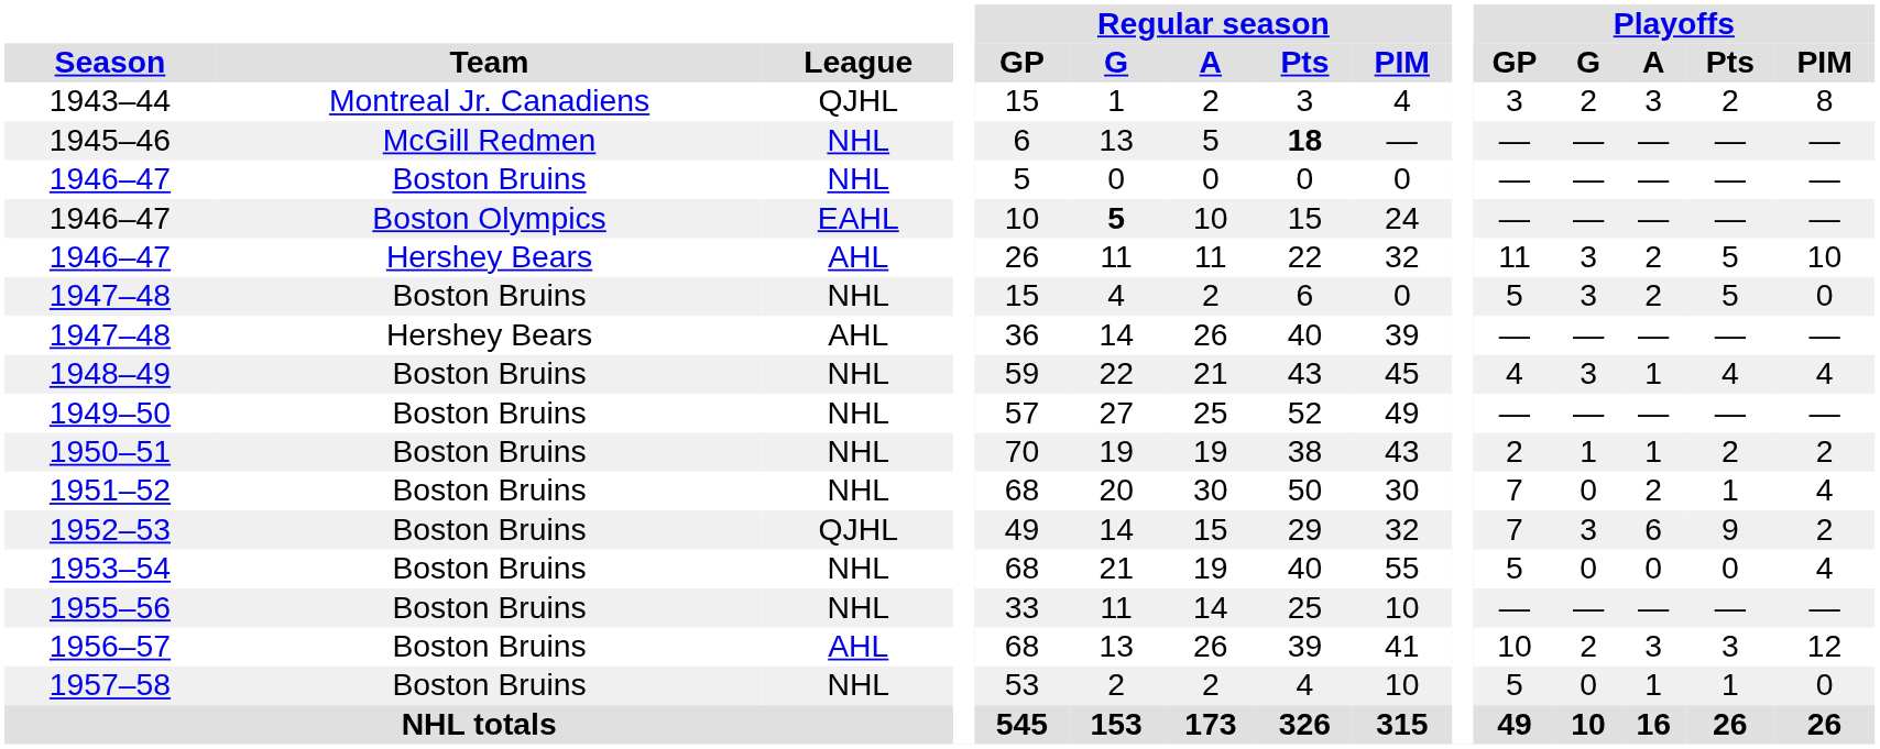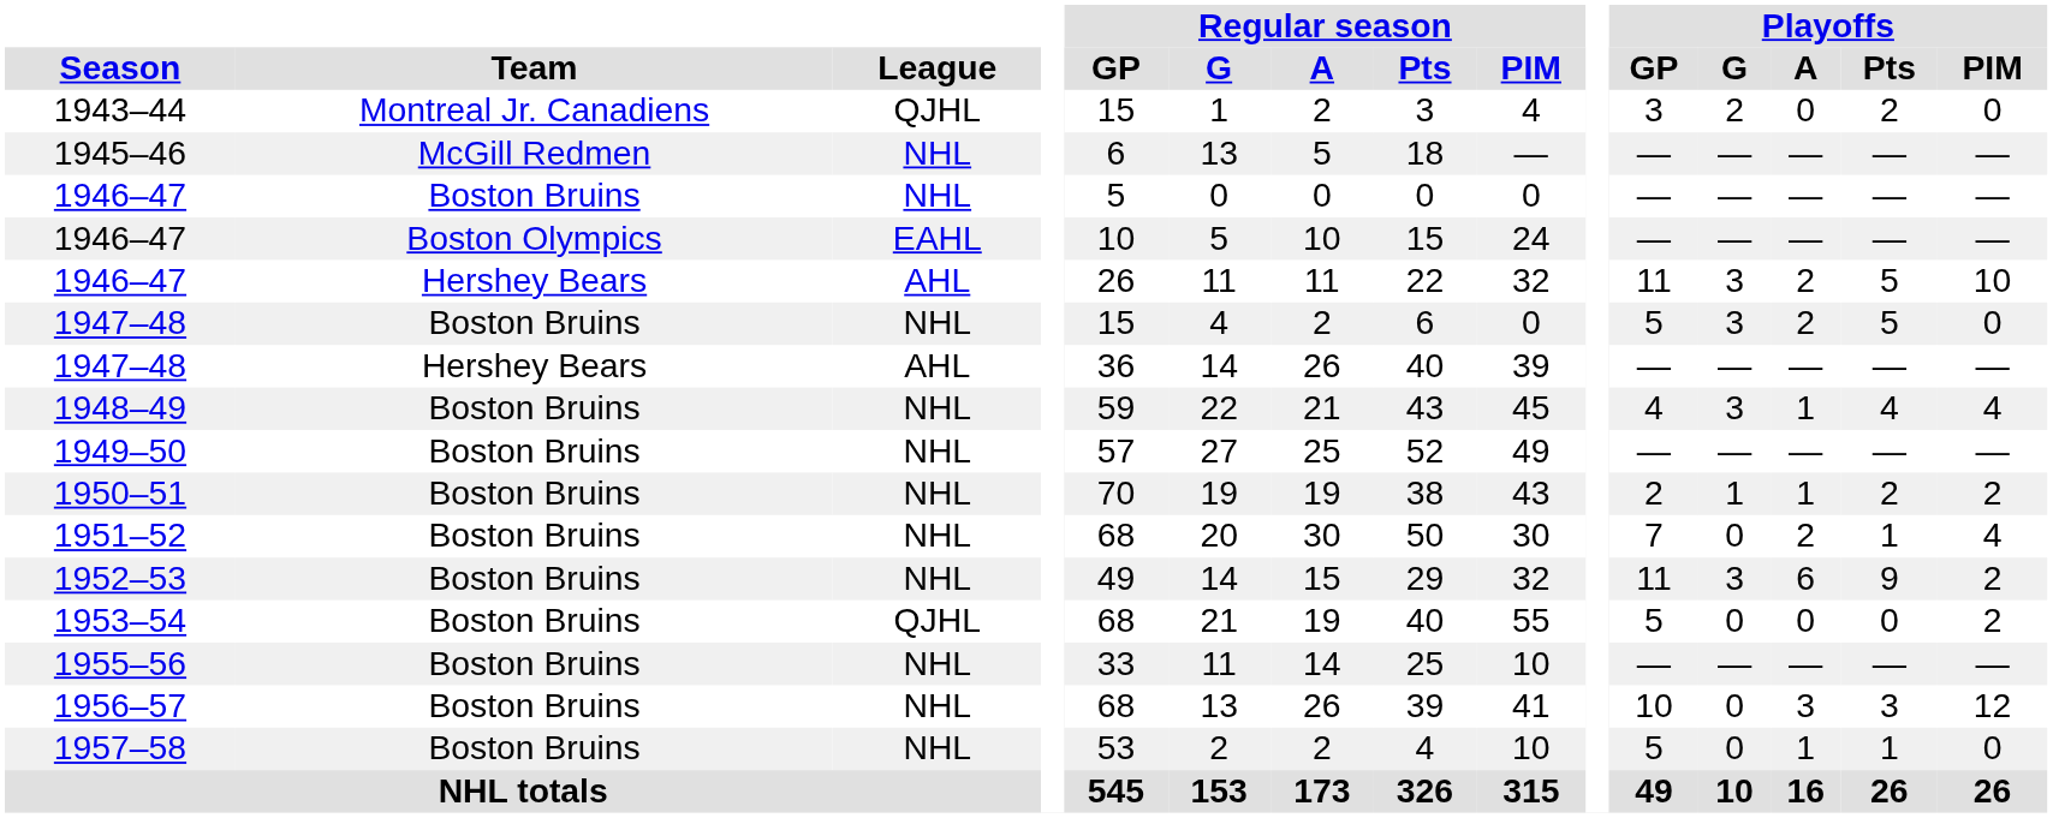 <table border="0" cellpadding="1" cellspacing="0" style="text-align:center; width:60em">
 <tr bgcolor="#e0e0e0">
 <th colspan="3" bgcolor="#ffffff"> </th>
 <th rowspan="99" bgcolor="#ffffff"> </th>
 <th colspan="5"><a href='#'>Regular season</a></th>
 <th rowspan="99" bgcolor="#ffffff"> </th>
 <th colspan="5"><a href='#'>Playoffs</a></th>
 </tr>
 <tr bgcolor="#e0e0e0">
 <th><a href='#'>Season</a></th>
 <th>Team</th>
 <th>League</th>
 <th>GP</th>
 <th><a href='#'>G</a></th>
 <th><a href='#'>A</a></th>
 <th><a href='#'>Pts</a></th>
 <th><a href='#'>PIM</a></th>
 <th>GP</th>
 <th>G</th>
 <th>A</th>
 <th>Pts</th>
 <th>PIM</th>
 </tr>
 <tr>
 <td>1943–44</td>
 <td><a href='#'>Montreal Jr. Canadiens</a></td>
 <td>QJHL</td>
 <td>15</td>
 <td>1</td>
 <td>2</td>
 <td>3</td>
 <td>4</td>
 <td>3</td>
 <td>2</td>
-<td>3</td>
+<td>0</td>
 <td>2</td>
-<td>8</td>
+<td>0</td>
 </tr>
 <tr bgcolor="#f0f0f0">
 <td>1945–46</td>
 <td><a href='#'>McGill Redmen</a></td>
 <td><a href='#'>NHL</a></td>
 <td>6</td>
 <td>13</td>
 <td>5</td>
-<td><strong>18</strong></td>
+<td>18</td>
 <td>—</td>
 <td>—</td>
 <td>—</td>
 <td>—</td>
 <td>—</td>
 <td>—</td>
 </tr>
 <tr>
 <td><a href='#'>1946–47</a></td>
 <td><a href='#'>Boston Bruins</a></td>
 <td><a href='#'>NHL</a></td>
 <td>5</td>
 <td>0</td>
 <td>0</td>
 <td>0</td>
 <td>0</td>
 <td>—</td>
 <td>—</td>
 <td>—</td>
 <td>—</td>
 <td>—</td>
 </tr>
 <tr bgcolor="#f0f0f0">
 <td>1946–47</td>
 <td><a href='#'>Boston Olympics</a></td>
 <td><a href='#'>EAHL</a></td>
 <td>10</td>
-<td><strong>5</strong></td>
+<td>5</td>
 <td>10</td>
 <td>15</td>
 <td>24</td>
 <td>—</td>
 <td>—</td>
 <td>—</td>
 <td>—</td>
 <td>—</td>
 </tr>
 <tr>
 <td><a href='#'>1946–47</a></td>
 <td><a href='#'>Hershey Bears</a></td>
 <td><a href='#'>AHL</a></td>
 <td>26</td>
 <td>11</td>
 <td>11</td>
 <td>22</td>
 <td>32</td>
 <td>11</td>
 <td>3</td>
 <td>2</td>
 <td>5</td>
 <td>10</td>
 </tr>
 <tr bgcolor="#f0f0f0">
 <td><a href='#'>1947–48</a></td>
 <td>Boston Bruins</td>
 <td>NHL</td>
 <td>15</td>
 <td>4</td>
 <td>2</td>
 <td>6</td>
 <td>0</td>
 <td>5</td>
 <td>3</td>
 <td>2</td>
 <td>5</td>
 <td>0</td>
 </tr>
 <tr>
 <td><a href='#'>1947–48</a></td>
 <td>Hershey Bears</td>
 <td>AHL</td>
 <td>36</td>
 <td>14</td>
 <td>26</td>
 <td>40</td>
 <td>39</td>
 <td>—</td>
 <td>—</td>
 <td>—</td>
 <td>—</td>
 <td>—</td>
 </tr>
 <tr bgcolor="#f0f0f0">
 <td><a href='#'>1948–49</a></td>
 <td>Boston Bruins</td>
 <td>NHL</td>
 <td>59</td>
 <td>22</td>
 <td>21</td>
 <td>43</td>
 <td>45</td>
 <td>4</td>
 <td>3</td>
 <td>1</td>
 <td>4</td>
 <td>4</td>
 </tr>
 <tr>
 <td><a href='#'>1949–50</a></td>
 <td>Boston Bruins</td>
 <td>NHL</td>
 <td>57</td>
 <td>27</td>
 <td>25</td>
 <td>52</td>
 <td>49</td>
 <td>—</td>
 <td>—</td>
 <td>—</td>
 <td>—</td>
 <td>—</td>
 </tr>
 <tr bgcolor="#f0f0f0">
 <td><a href='#'>1950–51</a></td>
 <td>Boston Bruins</td>
 <td>NHL</td>
 <td>70</td>
 <td>19</td>
 <td>19</td>
 <td>38</td>
 <td>43</td>
 <td>2</td>
 <td>1</td>
 <td>1</td>
 <td>2</td>
 <td>2</td>
 </tr>
 <tr>
 <td><a href='#'>1951–52</a></td>
 <td>Boston Bruins</td>
 <td>NHL</td>
 <td>68</td>
 <td>20</td>
 <td>30</td>
 <td>50</td>
 <td>30</td>
 <td>7</td>
 <td>0</td>
 <td>2</td>
 <td>1</td>
 <td>4</td>
 </tr>
 <tr bgcolor="#f0f0f0">
 <td><a href='#'>1952–53</a></td>
 <td>Boston Bruins</td>
-<td>QJHL</td>
+<td>NHL</td>
 <td>49</td>
 <td>14</td>
 <td>15</td>
 <td>29</td>
 <td>32</td>
-<td>7</td>
+<td>11</td>
 <td>3</td>
 <td>6</td>
 <td>9</td>
 <td>2</td>
 </tr>
 <tr>
 <td><a href='#'>1953–54</a></td>
 <td>Boston Bruins</td>
-<td>NHL</td>
+<td>QJHL</td>
 <td>68</td>
 <td>21</td>
 <td>19</td>
 <td>40</td>
 <td>55</td>
 <td>5</td>
 <td>0</td>
 <td>0</td>
 <td>0</td>
-<td>4</td>
+<td>2</td>
 </tr>
 <tr bgcolor="#f0f0f0">
 <td><a href='#'>1955–56</a></td>
 <td>Boston Bruins</td>
 <td>NHL</td>
 <td>33</td>
 <td>11</td>
 <td>14</td>
 <td>25</td>
 <td>10</td>
 <td>—</td>
 <td>—</td>
 <td>—</td>
 <td>—</td>
 <td>—</td>
 </tr>
 <tr>
 <td><a href='#'>1956–57</a></td>
 <td>Boston Bruins</td>
-<td><a href='#'>AHL</a></td>
+<td>NHL</td>
 <td>68</td>
 <td>13</td>
 <td>26</td>
 <td>39</td>
 <td>41</td>
 <td>10</td>
-<td>2</td>
+<td>0</td>
 <td>3</td>
 <td>3</td>
 <td>12</td>
 </tr>
 <tr bgcolor="#f0f0f0">
 <td><a href='#'>1957–58</a></td>
 <td>Boston Bruins</td>
 <td>NHL</td>
 <td>53</td>
 <td>2</td>
 <td>2</td>
 <td>4</td>
 <td>10</td>
 <td>5</td>
 <td>0</td>
 <td>1</td>
 <td>1</td>
 <td>0</td>
 </tr>
 <tr bgcolor="#e0e0e0">
 <th colspan="3">NHL totals</th>
 <th>545</th>
 <th>153</th>
 <th>173</th>
 <th>326</th>
 <th>315</th>
 <th>49</th>
 <th>10</th>
 <th>16</th>
 <th>26</th>
 <th>26</th>
 </tr>
 </table>
